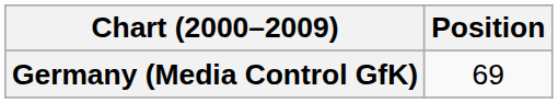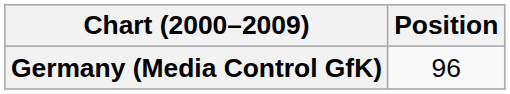 <table class="wikitable plainrowheaders" style="text-align:center">
 <tr>
 <th scope="col">Chart (2000–2009)</th>
 <th scope="col">Position</th>
 </tr>
 <tr>
 <th scope="row">Germany (Media Control GfK)</th>
-<td>69</td>
+<td>96</td>
 </tr>
 </table>
